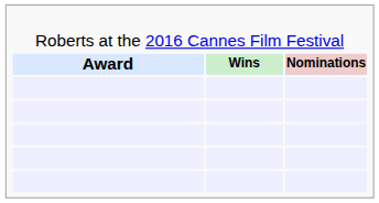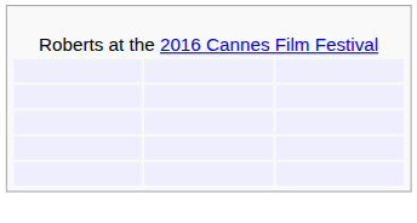 <table class="infobox" style="width: 22em; text-align: left; font-size: 85%; vertical-align: middle;">
 <tr>
 <td colspan="3" style="text-align:center;"><br>Roberts at the <a href='#'>2016 Cannes Film Festival</a></td>
-</tr>
-<tr style="background:#d9e8ff; text-align:center;">
-<th style="vertical-align: middle;">Award</th>
-<td style="background:#cec; font-size:8pt; width:60px;"><strong>Wins</strong></td>
-<td style="background:#ecc; font-size:8pt; width:60px;"><strong>Nominations</strong></td>
 </tr>
 <tr style="background:#eef;">
 <td style="text-align:center;"><br></td>
 <td></td>
 <td></td>
 </tr>
 <tr style="background:#eef;">
 <td style="text-align:center;"><br></td>
 <td></td>
 <td></td>
 </tr>
 <tr style="background:#eef;">
 <td style="text-align:center;"><br></td>
 <td></td>
 <td></td>
 </tr>
 <tr style="background:#eef;">
 <td style="text-align:center;"><br></td>
 <td></td>
 <td></td>
 </tr>
 <tr style="background:#eef;">
 <td style="text-align:center;"><br></td>
 <td></td>
 <td></td>
 </tr>
 </table>
